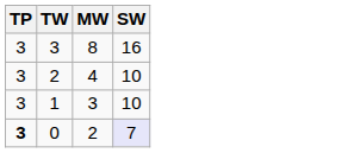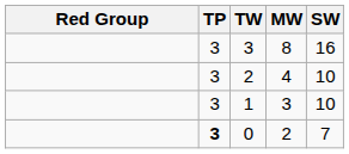 <table class="wikitable" style="text-align: center;">
 <tr>
+<th style="width:165px;">Red Group</th>
 <th width="20">TP</th>
 <th width="20">TW</th>
 <th width="20">MW</th>
 <th width="20">SW</th>
 </tr>
 <tr>
+<td style="text-align:left;"></td>
 <td>3</td>
 <td>3</td>
 <td>8</td>
 <td>16</td>
 </tr>
 <tr>
+<td style="text-align:left;"></td>
 <td>3</td>
 <td>2</td>
 <td>4</td>
 <td>10</td>
 </tr>
 <tr>
+<td style="text-align:left;"></td>
 <td>3</td>
 <td>1</td>
 <td>3</td>
 <td>10</td>
 </tr>
 <tr>
+<td style="text-align:left;"></td>
 <td><strong>3</strong></td>
 <td>0</td>
 <td>2</td>
-<td style="background: lavender;">7</td>
+<td>7</td>
 </tr>
 </table>
